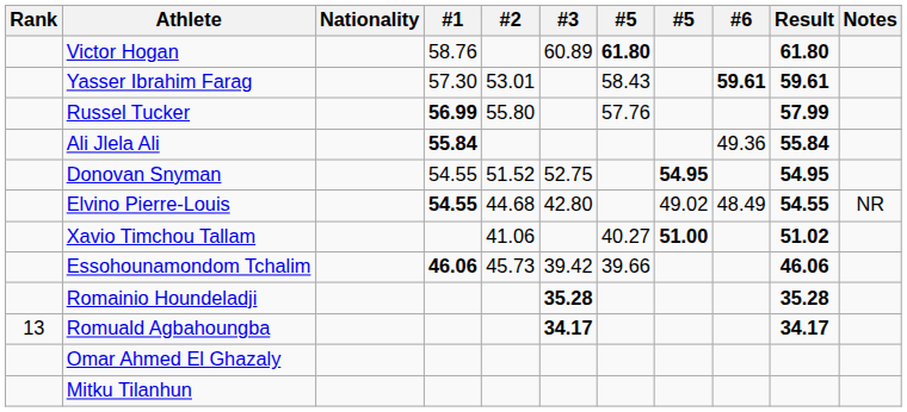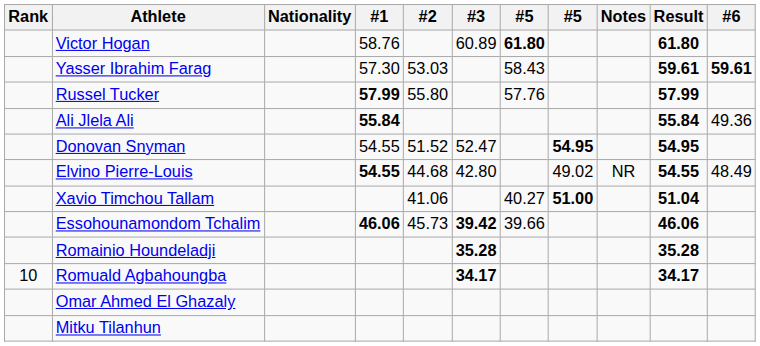 <table class="wikitable sortable" style="text-align:center">
 <tr>
 <th>Rank</th>
 <th>Athlete</th>
 <th>Nationality</th>
 <th>#1</th>
 <th>#2</th>
 <th>#3</th>
 <th>#5</th>
 <th>#5</th>
+<th>Notes</th>
+<th>Result</th>
 <th>#6</th>
-<th>Result</th>
-<th>Notes</th>
 </tr>
 <tr>
 <td></td>
 <td align=left><a href='#'>Victor Hogan</a></td>
 <td align=left></td>
 <td>58.76</td>
 <td></td>
 <td>60.89</td>
 <td><strong>61.80</strong></td>
 <td></td>
 <td></td>
 <td><strong>61.80</strong></td>
 <td></td>
 </tr>
 <tr>
 <td></td>
 <td align=left><a href='#'>Yasser Ibrahim Farag</a></td>
 <td align=left></td>
 <td>57.30</td>
-<td>53.01</td>
+<td>53.03</td>
 <td></td>
 <td>58.43</td>
 <td></td>
+<td></td>
 <td><strong>59.61</strong></td>
 <td><strong>59.61</strong></td>
-<td></td>
 </tr>
 <tr>
 <td></td>
 <td align=left><a href='#'>Russel Tucker</a></td>
 <td align=left></td>
-<td><strong>56.99</strong></td>
+<td><strong>57.99</strong></td>
 <td>55.80</td>
 <td></td>
 <td>57.76</td>
 <td></td>
 <td></td>
 <td><strong>57.99</strong></td>
 <td></td>
 </tr>
 <tr>
 <td></td>
 <td align=left><a href='#'>Ali Jlela Ali</a></td>
 <td align=left></td>
 <td><strong>55.84</strong></td>
 <td></td>
 <td></td>
 <td></td>
 <td></td>
+<td></td>
+<td><strong>55.84</strong></td>
 <td>49.36</td>
-<td><strong>55.84</strong></td>
-<td></td>
 </tr>
 <tr>
 <td></td>
 <td align=left><a href='#'>Donovan Snyman</a></td>
 <td align=left></td>
 <td>54.55</td>
 <td>51.52</td>
-<td>52.75</td>
+<td>52.47</td>
 <td></td>
 <td><strong>54.95</strong></td>
 <td></td>
 <td><strong>54.95</strong></td>
 <td></td>
 </tr>
 <tr>
 <td></td>
 <td align=left><a href='#'>Elvino Pierre-Louis</a></td>
 <td align=left></td>
 <td><strong>54.55</strong></td>
 <td>44.68</td>
 <td>42.80</td>
 <td></td>
 <td>49.02</td>
+<td>NR</td>
+<td><strong>54.55</strong></td>
 <td>48.49</td>
-<td><strong>54.55</strong></td>
-<td>NR</td>
 </tr>
 <tr>
 <td></td>
 <td align=left><a href='#'>Xavio Timchou Tallam</a></td>
 <td align=left></td>
 <td></td>
 <td>41.06</td>
 <td></td>
 <td>40.27</td>
 <td><strong>51.00</strong></td>
 <td></td>
-<td><strong>51.02</strong></td>
+<td><strong>51.04</strong></td>
 <td></td>
 </tr>
 <tr>
 <td></td>
 <td align=left><a href='#'>Essohounamondom Tchalim</a></td>
 <td align=left></td>
 <td><strong>46.06</strong></td>
 <td>45.73</td>
-<td>39.42</td>
+<td><strong>39.42</strong></td>
 <td>39.66</td>
 <td></td>
 <td></td>
 <td><strong>46.06</strong></td>
 <td></td>
 </tr>
 <tr>
 <td></td>
 <td align=left><a href='#'>Romainio Houndeladji</a></td>
 <td align=left></td>
 <td></td>
 <td></td>
 <td><strong>35.28</strong></td>
 <td></td>
 <td></td>
 <td></td>
 <td><strong>35.28</strong></td>
 <td></td>
 </tr>
 <tr>
-<td>13</td>
+<td>10</td>
 <td align=left><a href='#'>Romuald Agbahoungba</a></td>
 <td align=left></td>
 <td></td>
 <td></td>
 <td><strong>34.17</strong></td>
 <td></td>
 <td></td>
 <td></td>
 <td><strong>34.17</strong></td>
 <td></td>
 </tr>
 <tr>
 <td></td>
 <td align=left><a href='#'>Omar Ahmed El Ghazaly</a></td>
 <td align=left></td>
 <td></td>
 <td></td>
 <td></td>
 <td></td>
 <td></td>
 <td></td>
 <td><strong></strong></td>
 <td></td>
 </tr>
 <tr>
 <td></td>
 <td align=left><a href='#'>Mitku Tilanhun</a></td>
 <td align=left></td>
 <td></td>
 <td></td>
 <td></td>
 <td></td>
 <td></td>
 <td></td>
 <td><strong></strong></td>
 <td></td>
 </tr>
 </table>
